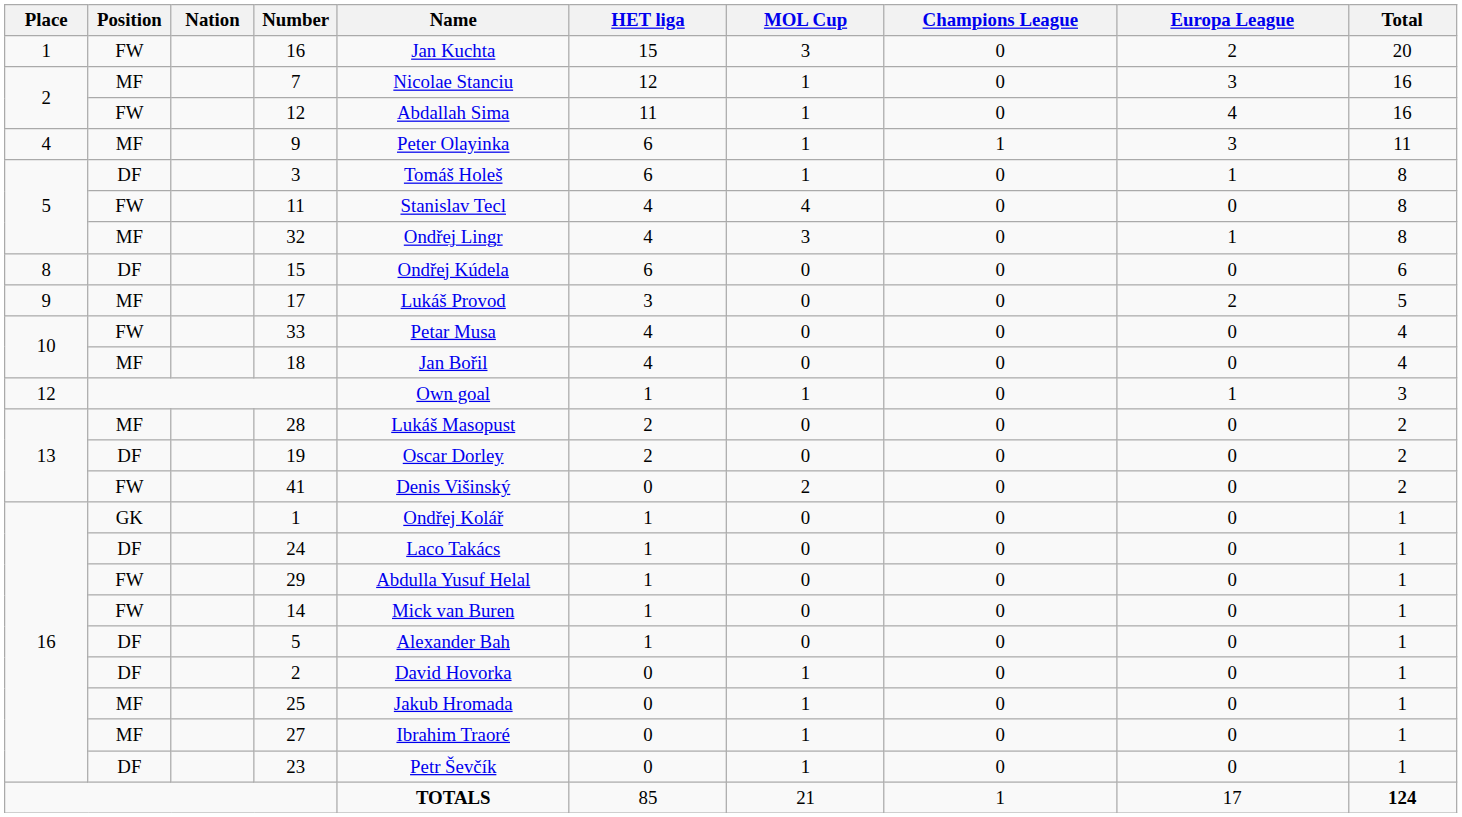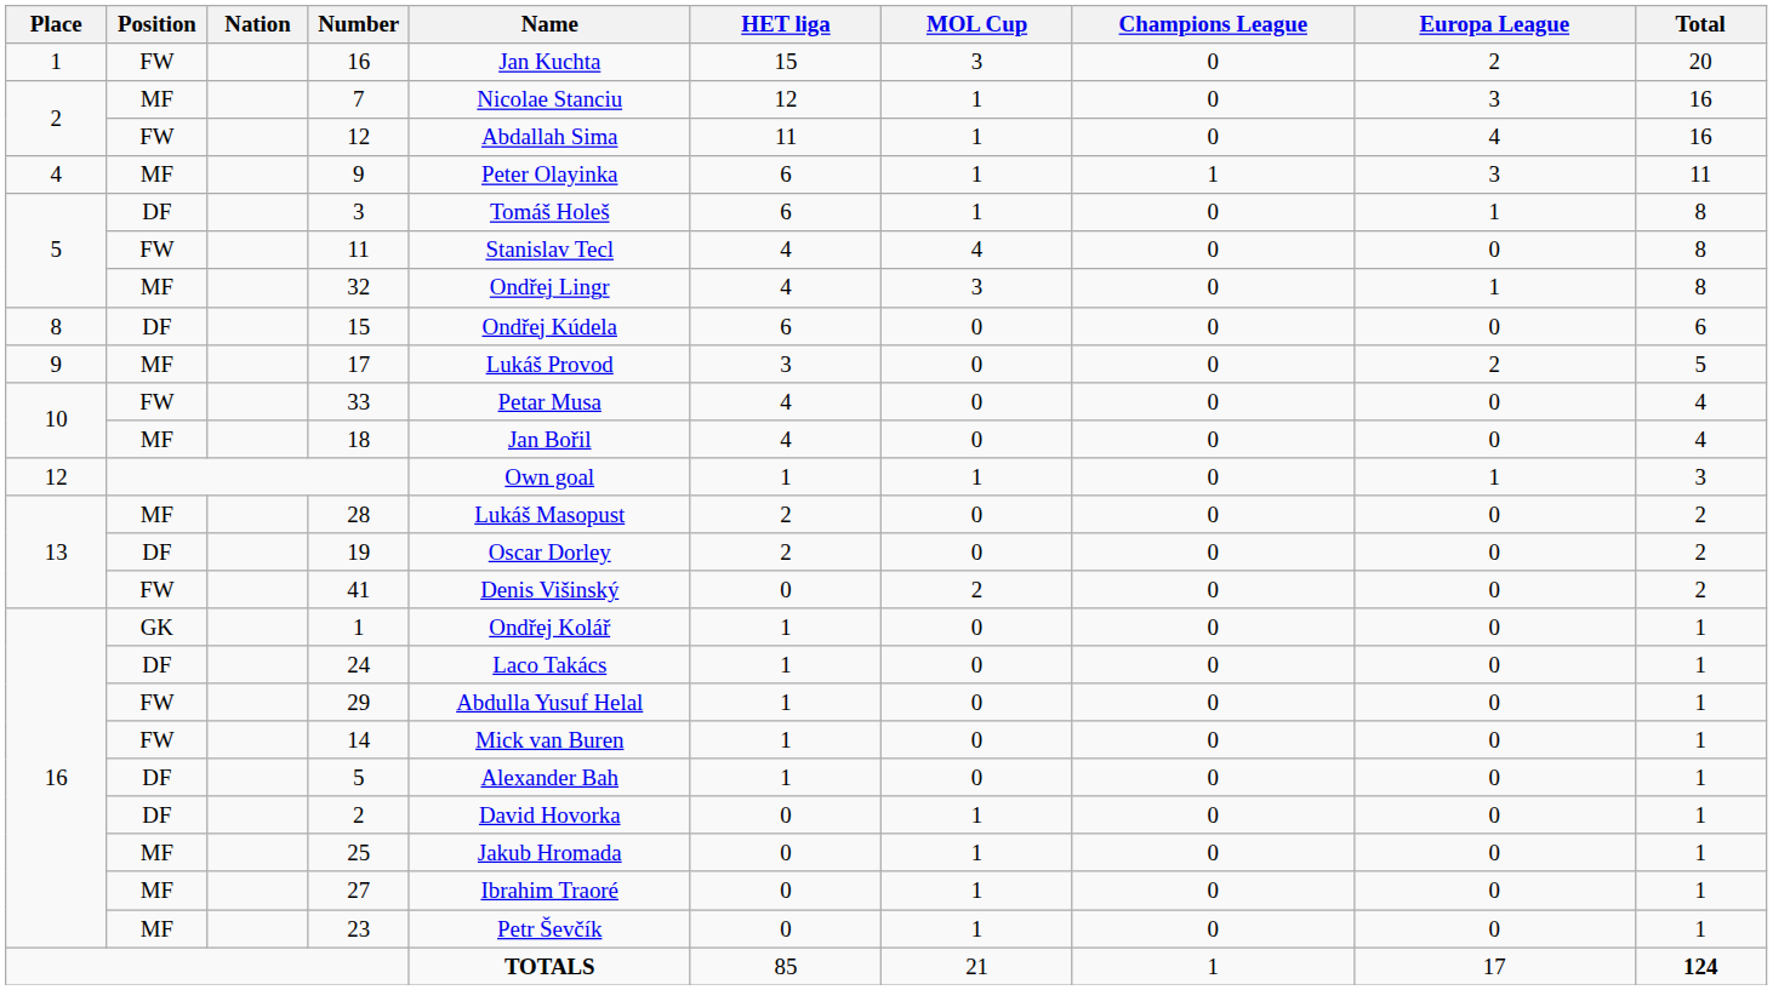 <table class="wikitable" style="font-size: 95%; text-align: center;">
 <tr>
 <th width=60>Place</th>
 <th width=60>Position</th>
 <th width=60>Nation</th>
 <th width=60>Number</th>
 <th width=180>Name</th>
 <th width=120><a href='#'>HET liga</a></th>
 <th width=120><a href='#'>MOL Cup</a></th>
 <th width=180><a href='#'>Champions League</a></th>
 <th width=180><a href='#'>Europa League</a></th>
 <th width=80>Total</th>
 </tr>
 <tr>
 <td>1</td>
 <td>FW</td>
 <td></td>
 <td>16</td>
 <td><a href='#'>Jan Kuchta</a></td>
 <td>15</td>
 <td>3</td>
 <td>0</td>
 <td>2</td>
 <td>20</td>
 </tr>
 <tr>
 <td rowspan="2">2</td>
 <td>MF</td>
 <td></td>
 <td>7</td>
 <td><a href='#'>Nicolae Stanciu</a></td>
 <td>12</td>
 <td>1</td>
 <td>0</td>
 <td>3</td>
 <td>16</td>
 </tr>
 <tr>
 <td>FW</td>
 <td></td>
 <td>12</td>
 <td><a href='#'>Abdallah Sima</a></td>
 <td>11</td>
 <td>1</td>
 <td>0</td>
 <td>4</td>
 <td>16</td>
 </tr>
 <tr>
 <td>4</td>
 <td>MF</td>
 <td></td>
 <td>9</td>
 <td><a href='#'>Peter Olayinka</a></td>
 <td>6</td>
 <td>1</td>
 <td>1</td>
 <td>3</td>
 <td>11</td>
 </tr>
 <tr>
 <td rowspan="3">5</td>
 <td>DF</td>
 <td></td>
 <td>3</td>
 <td><a href='#'>Tomáš Holeš</a></td>
 <td>6</td>
 <td>1</td>
 <td>0</td>
 <td>1</td>
 <td>8</td>
 </tr>
 <tr>
 <td>FW</td>
 <td></td>
 <td>11</td>
 <td><a href='#'>Stanislav Tecl</a></td>
 <td>4</td>
 <td>4</td>
 <td>0</td>
 <td>0</td>
 <td>8</td>
 </tr>
 <tr>
 <td>MF</td>
 <td></td>
 <td>32</td>
 <td><a href='#'>Ondřej Lingr</a></td>
 <td>4</td>
 <td>3</td>
 <td>0</td>
 <td>1</td>
 <td>8</td>
 </tr>
 <tr>
 <td>8</td>
 <td>DF</td>
 <td></td>
 <td>15</td>
 <td><a href='#'>Ondřej Kúdela</a></td>
 <td>6</td>
 <td>0</td>
 <td>0</td>
 <td>0</td>
 <td>6</td>
 </tr>
 <tr>
 <td>9</td>
 <td>MF</td>
 <td></td>
 <td>17</td>
 <td><a href='#'>Lukáš Provod</a></td>
 <td>3</td>
 <td>0</td>
 <td>0</td>
 <td>2</td>
 <td>5</td>
 </tr>
 <tr>
 <td rowspan="2">10</td>
 <td>FW</td>
 <td></td>
 <td>33</td>
 <td><a href='#'>Petar Musa</a></td>
 <td>4</td>
 <td>0</td>
 <td>0</td>
 <td>0</td>
 <td>4</td>
 </tr>
 <tr>
 <td>MF</td>
 <td></td>
 <td>18</td>
 <td><a href='#'>Jan Bořil</a></td>
 <td>4</td>
 <td>0</td>
 <td>0</td>
 <td>0</td>
 <td>4</td>
 </tr>
 <tr>
 <td>12</td>
 <td colspan="3"></td>
 <td><a href='#'>Own goal</a></td>
 <td>1</td>
 <td>1</td>
 <td>0</td>
 <td>1</td>
 <td>3</td>
 </tr>
 <tr>
 <td rowspan="3">13</td>
 <td>MF</td>
 <td></td>
 <td>28</td>
 <td><a href='#'>Lukáš Masopust</a></td>
 <td>2</td>
 <td>0</td>
 <td>0</td>
 <td>0</td>
 <td>2</td>
 </tr>
 <tr>
 <td>DF</td>
 <td></td>
 <td>19</td>
 <td><a href='#'>Oscar Dorley</a></td>
 <td>2</td>
 <td>0</td>
 <td>0</td>
 <td>0</td>
 <td>2</td>
 </tr>
 <tr>
 <td>FW</td>
 <td></td>
 <td>41</td>
 <td><a href='#'>Denis Višinský</a></td>
 <td>0</td>
 <td>2</td>
 <td>0</td>
 <td>0</td>
 <td>2</td>
 </tr>
 <tr>
 <td rowspan="9">16</td>
 <td>GK</td>
 <td></td>
 <td>1</td>
 <td><a href='#'>Ondřej Kolář</a></td>
 <td>1</td>
 <td>0</td>
 <td>0</td>
 <td>0</td>
 <td>1</td>
 </tr>
 <tr>
 <td>DF</td>
 <td></td>
 <td>24</td>
 <td><a href='#'>Laco Takács</a></td>
 <td>1</td>
 <td>0</td>
 <td>0</td>
 <td>0</td>
 <td>1</td>
 </tr>
 <tr>
 <td>FW</td>
 <td></td>
 <td>29</td>
 <td><a href='#'>Abdulla Yusuf Helal</a></td>
 <td>1</td>
 <td>0</td>
 <td>0</td>
 <td>0</td>
 <td>1</td>
 </tr>
 <tr>
 <td>FW</td>
 <td></td>
 <td>14</td>
 <td><a href='#'>Mick van Buren</a></td>
 <td>1</td>
 <td>0</td>
 <td>0</td>
 <td>0</td>
 <td>1</td>
 </tr>
 <tr>
 <td>DF</td>
 <td></td>
 <td>5</td>
 <td><a href='#'>Alexander Bah</a></td>
 <td>1</td>
 <td>0</td>
 <td>0</td>
 <td>0</td>
 <td>1</td>
 </tr>
 <tr>
 <td>DF</td>
 <td></td>
 <td>2</td>
 <td><a href='#'>David Hovorka</a></td>
 <td>0</td>
 <td>1</td>
 <td>0</td>
 <td>0</td>
 <td>1</td>
 </tr>
 <tr>
 <td>MF</td>
 <td></td>
 <td>25</td>
 <td><a href='#'>Jakub Hromada</a></td>
 <td>0</td>
 <td>1</td>
 <td>0</td>
 <td>0</td>
 <td>1</td>
 </tr>
 <tr>
 <td>MF</td>
 <td></td>
 <td>27</td>
 <td><a href='#'>Ibrahim Traoré</a></td>
 <td>0</td>
 <td>1</td>
 <td>0</td>
 <td>0</td>
 <td>1</td>
 </tr>
 <tr>
-<td>DF</td>
+<td>MF</td>
 <td></td>
 <td>23</td>
 <td><a href='#'>Petr Ševčík</a></td>
 <td>0</td>
 <td>1</td>
 <td>0</td>
 <td>0</td>
 <td>1</td>
 </tr>
 <tr>
 <td colspan="4"></td>
 <td><strong>TOTALS</strong></td>
 <td>85</td>
 <td>21</td>
 <td>1</td>
 <td>17</td>
 <td><strong>124</strong></td>
 </tr>
 </table>
